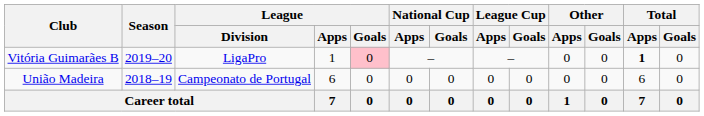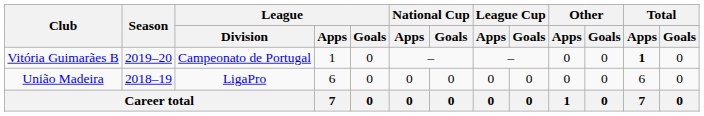 <table class="wikitable" style="text-align: center">
 <tr>
 <th rowspan="2">Club</th>
 <th rowspan="2">Season</th>
 <th colspan="3">League</th>
 <th colspan="2">National Cup</th>
 <th colspan="2">League Cup</th>
 <th colspan="2">Other</th>
 <th colspan="2">Total</th>
 </tr>
 <tr>
 <th>Division</th>
 <th>Apps</th>
 <th>Goals</th>
 <th>Apps</th>
 <th>Goals</th>
 <th>Apps</th>
 <th>Goals</th>
 <th>Apps</th>
 <th>Goals</th>
 <th>Apps</th>
 <th>Goals</th>
 </tr>
 <tr>
 <td><a href='#'>Vitória Guimarães B</a></td>
 <td><a href='#'>2019–20</a></td>
-<td><a href='#'>LigaPro</a></td>
+<td><a href='#'>Campeonato de Portugal</a></td>
 <td>1</td>
-<td style="background: pink;">0</td>
+<td>0</td>
 <td colspan="2">–</td>
 <td colspan="2">–</td>
 <td>0</td>
 <td>0</td>
 <td><strong>1</strong></td>
 <td>0</td>
 </tr>
 <tr>
 <td><a href='#'>União Madeira</a></td>
 <td><a href='#'>2018–19</a></td>
-<td><a href='#'>Campeonato de Portugal</a></td>
+<td><a href='#'>LigaPro</a></td>
 <td>6</td>
 <td>0</td>
 <td>0</td>
 <td>0</td>
 <td>0</td>
 <td>0</td>
 <td>0</td>
 <td>0</td>
 <td>6</td>
 <td>0</td>
 </tr>
 <tr>
 <th colspan="3"><strong>Career total</strong></th>
 <th>7</th>
 <th>0</th>
 <th>0</th>
 <th>0</th>
 <th>0</th>
 <th>0</th>
 <th>1</th>
 <th>0</th>
 <th>7</th>
 <th>0</th>
 </tr>
 </table>
